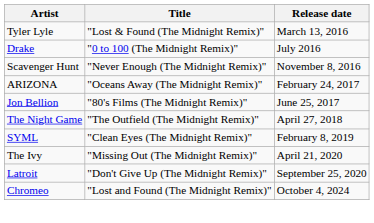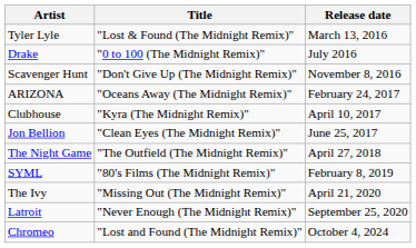 <table class="wikitable sortable">
 <tr>
 <th>Artist</th>
 <th>Title</th>
 <th>Release date</th>
 </tr>
 <tr>
 <td>Tyler Lyle</td>
 <td>"Lost & Found (The Midnight Remix)"</td>
 <td>March 13, 2016</td>
 </tr>
 <tr>
 <td><a href='#'>Drake</a></td>
 <td>"<a href='#'>0 to 100</a> (The Midnight Remix)"</td>
 <td>July 2016</td>
 </tr>
 <tr>
 <td>Scavenger Hunt</td>
-<td>"Never Enough (The Midnight Remix)"</td>
+<td>"Don't Give Up (The Midnight Remix)"</td>
 <td>November 8, 2016</td>
 </tr>
 <tr>
 <td>ARIZONA</td>
 <td>"Oceans Away (The Midnight Remix)"</td>
 <td>February 24, 2017</td>
 </tr>
 <tr>
+<td>Clubhouse</td>
+<td>"Kyra (The Midnight Remix)"</td>
+<td>April 10, 2017</td>
+</tr>
+<tr>
 <td><a href='#'>Jon Bellion</a></td>
-<td>"80's Films (The Midnight Remix)"</td>
+<td>"Clean Eyes (The Midnight Remix)"</td>
 <td>June 25, 2017</td>
 </tr>
 <tr>
 <td><a href='#'>The Night Game</a></td>
 <td>"The Outfield (The Midnight Remix)"</td>
 <td>April 27, 2018</td>
 </tr>
 <tr>
 <td><a href='#'>SYML</a></td>
-<td>"Clean Eyes (The Midnight Remix)"</td>
+<td>"80's Films (The Midnight Remix)"</td>
 <td>February 8, 2019</td>
 </tr>
 <tr>
 <td>The Ivy</td>
 <td>"Missing Out (The Midnight Remix)"</td>
 <td>April 21, 2020</td>
 </tr>
 <tr>
 <td><a href='#'>Latroit</a></td>
-<td>"Don't Give Up (The Midnight Remix)"</td>
+<td>"Never Enough (The Midnight Remix)"</td>
 <td>September 25, 2020</td>
 </tr>
 <tr>
 <td><a href='#'>Chromeo</a></td>
 <td>"Lost and Found (The Midnight Remix)"</td>
 <td>October 4, 2024</td>
 </tr>
 </table>
